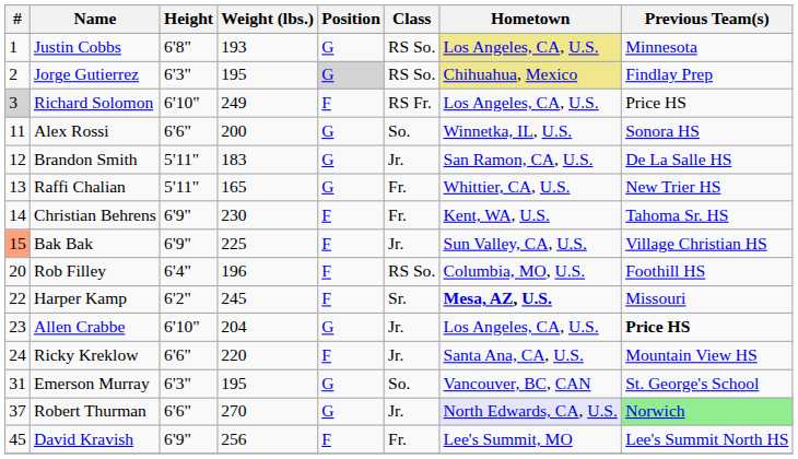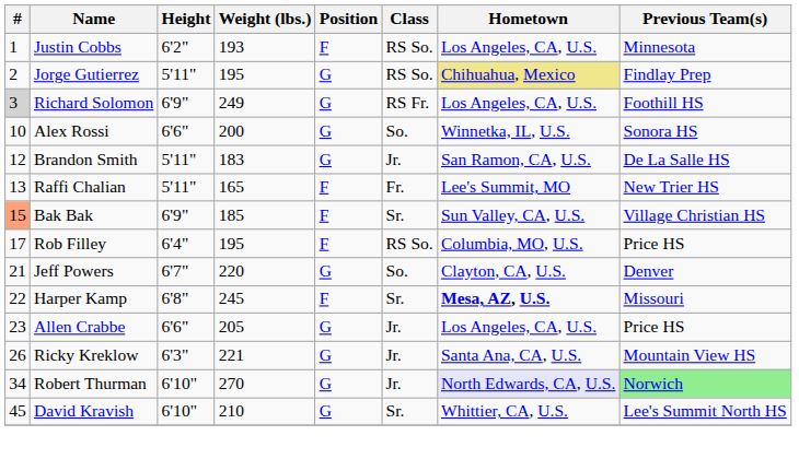 <table class="wikitable" style="font-size: 90%">
 <tr>
 <th>#</th>
 <th>Name</th>
 <th>Height</th>
 <th>Weight (lbs.)</th>
 <th>Position</th>
 <th>Class</th>
 <th>Hometown</th>
 <th>Previous Team(s)</th>
 </tr>
 <tr>
 <td>1</td>
 <td><a href='#'>Justin Cobbs</a></td>
-<td>6'8"</td>
+<td>6'2"</td>
 <td>193</td>
-<td><a href='#'>G</a></td>
+<td><a href='#'>F</a></td>
 <td>RS So.</td>
-<td style="background: khaki;"><a href='#'>Los Angeles, CA</a>, <a href='#'>U.S.</a></td>
+<td><a href='#'>Los Angeles, CA</a>, <a href='#'>U.S.</a></td>
 <td><a href='#'>Minnesota</a></td>
 </tr>
 <tr>
 <td>2</td>
 <td><a href='#'>Jorge Gutierrez</a></td>
-<td>6'3"</td>
+<td>5'11"</td>
 <td>195</td>
-<td style="background: lightgrey;"><a href='#'>G</a></td>
+<td><a href='#'>G</a></td>
 <td>RS So.</td>
 <td style="background: khaki;"><a href='#'>Chihuahua</a>, <a href='#'>Mexico</a></td>
 <td><a href='#'>Findlay Prep</a></td>
 </tr>
 <tr>
 <td style="background: lightgrey;">3</td>
 <td><a href='#'>Richard Solomon</a></td>
-<td>6'10"</td>
+<td>6'9"</td>
 <td>249</td>
-<td><a href='#'>F</a></td>
+<td><a href='#'>G</a></td>
 <td>RS Fr.</td>
 <td><a href='#'>Los Angeles, CA</a>, <a href='#'>U.S.</a></td>
-<td>Price HS</td>
+<td><a href='#'>Foothill HS</a></td>
 </tr>
 <tr>
-<td>11</td>
+<td>10</td>
 <td>Alex Rossi</td>
 <td>6'6"</td>
 <td>200</td>
 <td><a href='#'>G</a></td>
 <td>So.</td>
 <td><a href='#'>Winnetka, IL</a>, <a href='#'>U.S.</a></td>
 <td><a href='#'>Sonora HS</a></td>
 </tr>
 <tr>
 <td>12</td>
 <td>Brandon Smith</td>
 <td>5'11"</td>
 <td>183</td>
 <td><a href='#'>G</a></td>
 <td>Jr.</td>
 <td><a href='#'>San Ramon, CA</a>, <a href='#'>U.S.</a></td>
 <td><a href='#'>De La Salle HS</a></td>
 </tr>
 <tr>
 <td>13</td>
 <td>Raffi Chalian</td>
 <td>5'11"</td>
 <td>165</td>
-<td><a href='#'>G</a></td>
-<td>Fr.</td>
-<td><a href='#'>Whittier, CA</a>, <a href='#'>U.S.</a></td>
-<td><a href='#'>New Trier HS</a></td>
-</tr>
-<tr>
-<td>14</td>
-<td>Christian Behrens</td>
-<td>6'9"</td>
-<td>230</td>
 <td><a href='#'>F</a></td>
 <td>Fr.</td>
-<td><a href='#'>Kent, WA</a>, <a href='#'>U.S.</a></td>
-<td><a href='#'>Tahoma Sr. HS</a></td>
+<td><a href='#'>Lee's Summit, MO</a></td>
+<td><a href='#'>New Trier HS</a></td>
 </tr>
 <tr>
 <td style="background: lightsalmon;">15</td>
 <td>Bak Bak</td>
 <td>6'9"</td>
-<td>225</td>
+<td>185</td>
 <td><a href='#'>F</a></td>
-<td>Jr.</td>
+<td>Sr.</td>
 <td><a href='#'>Sun Valley, CA</a>, <a href='#'>U.S.</a></td>
 <td><a href='#'>Village Christian HS</a></td>
 </tr>
 <tr>
-<td>20</td>
+<td>17</td>
 <td>Rob Filley</td>
 <td>6'4"</td>
-<td>196</td>
+<td>195</td>
 <td><a href='#'>F</a></td>
 <td>RS So.</td>
 <td><a href='#'>Columbia, MO</a>, <a href='#'>U.S.</a></td>
-<td><a href='#'>Foothill HS</a></td>
+<td>Price HS</td>
+</tr>
+<tr>
+<td>21</td>
+<td>Jeff Powers</td>
+<td>6'7"</td>
+<td>220</td>
+<td><a href='#'>G</a></td>
+<td>So.</td>
+<td><a href='#'>Clayton, CA</a>, <a href='#'>U.S.</a></td>
+<td><a href='#'>Denver</a></td>
 </tr>
 <tr>
 <td>22</td>
 <td>Harper Kamp</td>
-<td>6'2"</td>
+<td>6'8"</td>
 <td>245</td>
 <td><a href='#'>F</a></td>
 <td>Sr.</td>
 <td><strong><a href='#'>Mesa, AZ</a>, <a href='#'>U.S.</a></strong></td>
 <td><a href='#'>Missouri</a></td>
 </tr>
 <tr>
 <td>23</td>
 <td><a href='#'>Allen Crabbe</a></td>
-<td>6'10"</td>
-<td>204</td>
+<td>6'6"</td>
+<td>205</td>
 <td><a href='#'>G</a></td>
 <td>Jr.</td>
 <td><a href='#'>Los Angeles, CA</a>, <a href='#'>U.S.</a></td>
-<td><strong>Price HS</strong></td>
+<td>Price HS</td>
 </tr>
 <tr>
-<td>24</td>
+<td>26</td>
 <td>Ricky Kreklow</td>
-<td>6'6"</td>
-<td>220</td>
-<td><a href='#'>F</a></td>
+<td>6'3"</td>
+<td>221</td>
+<td><a href='#'>G</a></td>
 <td>Jr.</td>
 <td><a href='#'>Santa Ana, CA</a>, <a href='#'>U.S.</a></td>
 <td><a href='#'>Mountain View HS</a></td>
 </tr>
 <tr>
-<td>31</td>
-<td>Emerson Murray</td>
-<td>6'3"</td>
-<td>195</td>
-<td><a href='#'>G</a></td>
-<td>So.</td>
-<td><a href='#'>Vancouver, BC</a>, <a href='#'>CAN</a></td>
-<td><a href='#'>St. George's School</a></td>
-</tr>
-<tr>
-<td>37</td>
+<td>34</td>
 <td>Robert Thurman</td>
-<td>6'6"</td>
+<td>6'10"</td>
 <td>270</td>
 <td><a href='#'>G</a></td>
 <td>Jr.</td>
 <td style="background: lavender;"><a href='#'>North Edwards, CA</a>, <a href='#'>U.S.</a></td>
 <td style="background: lightgreen;"><a href='#'>Norwich</a></td>
 </tr>
 <tr>
 <td>45</td>
 <td><a href='#'>David Kravish</a></td>
-<td>6'9"</td>
-<td>256</td>
-<td><a href='#'>F</a></td>
-<td>Fr.</td>
-<td><a href='#'>Lee's Summit, MO</a></td>
+<td>6'10"</td>
+<td>210</td>
+<td><a href='#'>G</a></td>
+<td>Sr.</td>
+<td><a href='#'>Whittier, CA</a>, <a href='#'>U.S.</a></td>
 <td><a href='#'>Lee's Summit North HS</a></td>
 </tr>
 <tr>
 </tr>
 </table>
